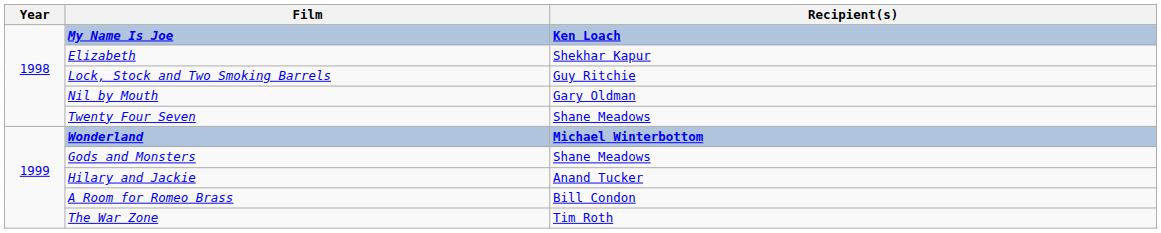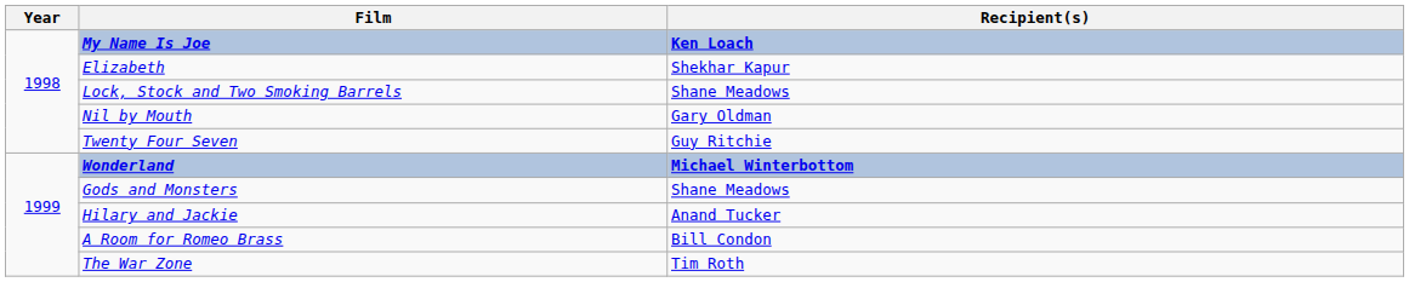 <table class="wikitable" width="95%" cellpadding="5">
 <tr>
 <th width="5%">Year</th>
 <th width="40%">Film</th>
 <th width="50%">Recipient(s)</th>
 </tr>
 <tr>
 <td rowspan="5" style="text-align:center;"><a href='#'>1998</a><br><br></td>
 <td style="background:#B0C4DE"><strong><em><a href='#'>My Name Is Joe</a></em></strong></td>
 <td style="background:#B0C4DE"><strong><a href='#'>Ken Loach</a></strong></td>
 </tr>
 <tr>
 <td><em><a href='#'>Elizabeth</a></em></td>
 <td><a href='#'>Shekhar Kapur</a></td>
 </tr>
 <tr>
 <td><em><a href='#'>Lock, Stock and Two Smoking Barrels</a></em></td>
-<td><a href='#'>Guy Ritchie</a></td>
+<td><a href='#'>Shane Meadows</a></td>
 </tr>
 <tr>
 <td><em><a href='#'>Nil by Mouth</a></em></td>
 <td><a href='#'>Gary Oldman</a></td>
 </tr>
 <tr>
 <td><em><a href='#'>Twenty Four Seven</a></em></td>
-<td><a href='#'>Shane Meadows</a></td>
+<td><a href='#'>Guy Ritchie</a></td>
 </tr>
 <tr>
 <td rowspan="5" style="text-align:center;"><a href='#'>1999</a><br><br></td>
 <td style="background:#B0C4DE"><strong><em><a href='#'>Wonderland</a></em></strong></td>
 <td style="background:#B0C4DE"><strong><a href='#'>Michael Winterbottom</a></strong></td>
 </tr>
 <tr>
 <td><em><a href='#'>Gods and Monsters</a></em></td>
 <td><a href='#'>Shane Meadows</a></td>
 </tr>
 <tr>
 <td><em><a href='#'>Hilary and Jackie</a></em></td>
 <td><a href='#'>Anand Tucker</a></td>
 </tr>
 <tr>
 <td><em><a href='#'>A Room for Romeo Brass</a></em></td>
 <td><a href='#'>Bill Condon</a></td>
 </tr>
 <tr>
 <td><em><a href='#'>The War Zone</a></em></td>
 <td><a href='#'>Tim Roth</a></td>
 </tr>
 </table>
